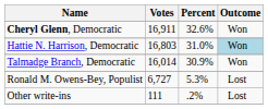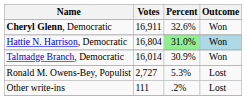 <table class="wikitable">
 <tr>
 <th>Name</th>
 <th>Votes</th>
 <th>Percent</th>
 <th>Outcome</th>
 </tr>
 <tr>
 </tr>
 <tr>
 <td><strong>Cheryl Glenn</strong>, Democratic</td>
 <td>16,911</td>
 <td>  32.6%</td>
 <td>   Won</td>
 </tr>
 <tr>
 </tr>
 <tr>
 <td><a href='#'>Hattie N. Harrison</a>, Democratic</td>
-<td>16,803</td>
-<td>  31.0%</td>
+<td>16,804</td>
+<td style="background: lightgreen;">  31.0%</td>
 <td style="background: lightblue;">   Won</td>
 </tr>
 <tr>
 </tr>
 <tr>
 <td><a href='#'>Talmadge Branch</a>, Democratic</td>
 <td>16,014</td>
 <td>  30.9%</td>
 <td>   Won</td>
 </tr>
 <tr>
 </tr>
 <tr>
 <td>Ronald M. Owens-Bey, Populist</td>
-<td>6,727</td>
+<td>2,727</td>
 <td>  5.3%</td>
 <td>   Lost</td>
 </tr>
 <tr>
 <td>Other write-ins</td>
 <td>111</td>
 <td>  .2%</td>
 <td>   Lost</td>
 </tr>
 <tr>
 </tr>
 </table>
